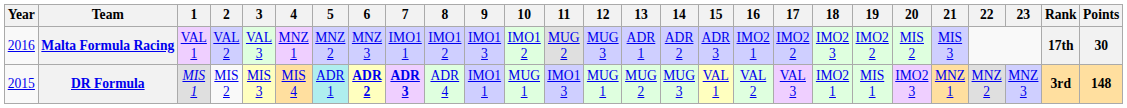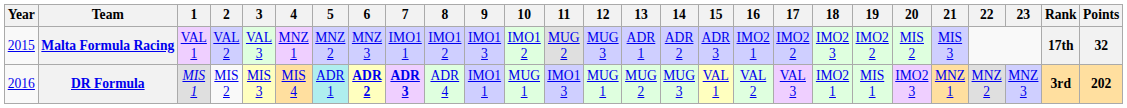 <table class="wikitable" style="text-align:center; font-size:85%">
 <tr>
 <th>Year</th>
 <th>Team</th>
 <th>1</th>
 <th>2</th>
 <th>3</th>
 <th>4</th>
 <th>5</th>
 <th>6</th>
 <th>7</th>
 <th>8</th>
 <th>9</th>
 <th>10</th>
 <th>11</th>
 <th>12</th>
 <th>13</th>
 <th>14</th>
 <th>15</th>
 <th>16</th>
 <th>17</th>
 <th>18</th>
 <th>19</th>
 <th>20</th>
 <th>21</th>
 <th>22</th>
 <th>23</th>
 <th>Rank</th>
 <th>Points</th>
 </tr>
 <tr>
-<td><a href='#'>2016</a></td>
+<td><a href='#'>2015</a></td>
 <th nowrap><a href='#'>Malta Formula Racing</a></th>
 <td style="background:#efcfff"><a href='#'>VAL<br>1</a><br></td>
 <td style="background:#cfcfff"><a href='#'>VAL<br>2</a><br></td>
 <td style="background:#dfffdf"><a href='#'>VAL<br>3</a><br></td>
 <td style="background:#efcfff"><a href='#'>MNZ<br>1</a><br></td>
 <td style="background:#cfcfff"><a href='#'>MNZ<br>2</a><br></td>
 <td style="background:#cfcfff"><a href='#'>MNZ<br>3</a><br></td>
 <td style="background:#cfcfff"><a href='#'>IMO1<br>1</a><br></td>
 <td style="background:#cfcfff"><a href='#'>IMO1<br>2</a><br></td>
 <td style="background:#cfcfff"><a href='#'>IMO1<br>3</a><br></td>
 <td style="background:#dfffdf"><a href='#'>IMO1<br>2</a><br></td>
 <td style="background:#dfdfdf"><a href='#'>MUG<br>2</a><br></td>
 <td style="background:#cfcfff"><a href='#'>MUG<br>3</a><br></td>
 <td style="background:#cfcfff"><a href='#'>ADR<br>1</a><br></td>
 <td style="background:#cfcfff"><a href='#'>ADR<br>2</a><br></td>
 <td style="background:#cfcfff"><a href='#'>ADR<br>3</a><br></td>
 <td style="background:#cfcfff"><a href='#'>IMO2<br>1</a><br></td>
 <td style="background:#cfcfff"><a href='#'>IMO2<br>2</a><br></td>
 <td style="background:#dfffdf"><a href='#'>IMO2<br>3</a><br></td>
 <td style="background:#dfffdf"><a href='#'>IMO2<br>2</a><br></td>
 <td style="background:#dfffdf"><a href='#'>MIS<br>2</a><br></td>
 <td style="background:#cfcfff"><a href='#'>MIS<br>3</a><br></td>
 <td colspan=2></td>
 <th>17th</th>
-<th>30</th>
+<th>32</th>
 </tr>
 <tr>
-<td><a href='#'>2015</a></td>
+<td><a href='#'>2016</a></td>
 <th nowrap><a href='#'>DR Formula</a></th>
 <td style="background:#dfdfdf"><em><a href='#'>MIS<br>1</a></em><br></td>
 <td><a href='#'>MIS<br>2</a></td>
 <td style="background:#ffffbf"><a href='#'>MIS<br>3</a><br></td>
 <td style="background:#ffdf9f"><a href='#'>MIS<br>4</a><br></td>
 <td style="background: paleturquoise;"><a href='#'>ADR<br>1</a></td>
 <td style="background:#ffffbf"><strong><a href='#'>ADR<br>2</a></strong><br></td>
 <td style="background:#efcfff"><strong><a href='#'>ADR<br>3</a></strong><br></td>
 <td style="background:#dfffdf"><a href='#'>ADR<br>4</a><br></td>
 <td style="background:#cfcfff"><a href='#'>IMO1<br>1</a><br></td>
 <td style="background:#dfffdf"><a href='#'>MUG<br>1</a><br></td>
 <td style="background:#cfcfff"><a href='#'>IMO1<br>3</a><br></td>
 <td style="background:#dfffdf"><a href='#'>MUG<br>1</a><br></td>
 <td style="background:#dfffdf"><a href='#'>MUG<br>2</a><br></td>
 <td style="background:#dfffdf"><a href='#'>MUG<br>3</a><br></td>
 <td style="background:#ffffbf"><a href='#'>VAL<br>1</a><br></td>
 <td style="background:#dfffdf"><a href='#'>VAL<br>2</a><br></td>
 <td style="background:#efcfff"><a href='#'>VAL<br>3</a><br></td>
 <td style="background:#dfffdf"><a href='#'>IMO2<br>1</a><br></td>
 <td style="background:#dfffdf"><a href='#'>MIS<br>1</a><br></td>
 <td style="background:#efcfff"><a href='#'>IMO2<br>3</a><br></td>
 <td style="background:#ffdf9f"><a href='#'>MNZ<br>1</a><br></td>
 <td style="background:#dfdfdf"><a href='#'>MNZ<br>2</a><br></td>
 <td style="background:#cfcfff"><a href='#'>MNZ<br>3</a><br></td>
 <th style="background:#ffdf9f">3rd</th>
-<th style="background:#ffdf9f">148</th>
+<th style="background:#ffdf9f">202</th>
 </tr>
 <tr>
 </tr>
 </table>
